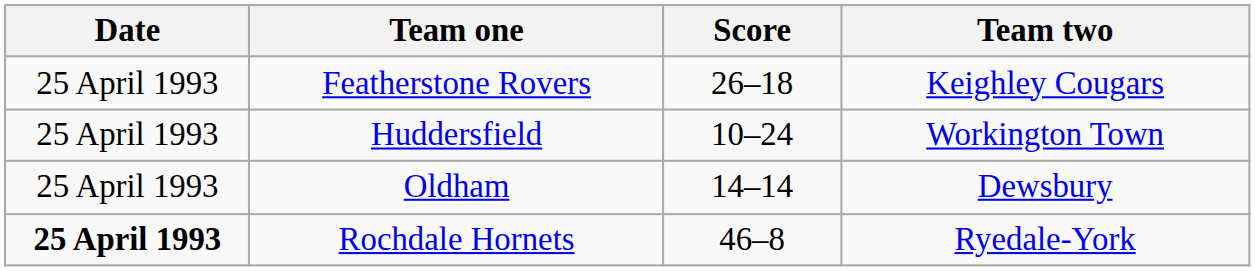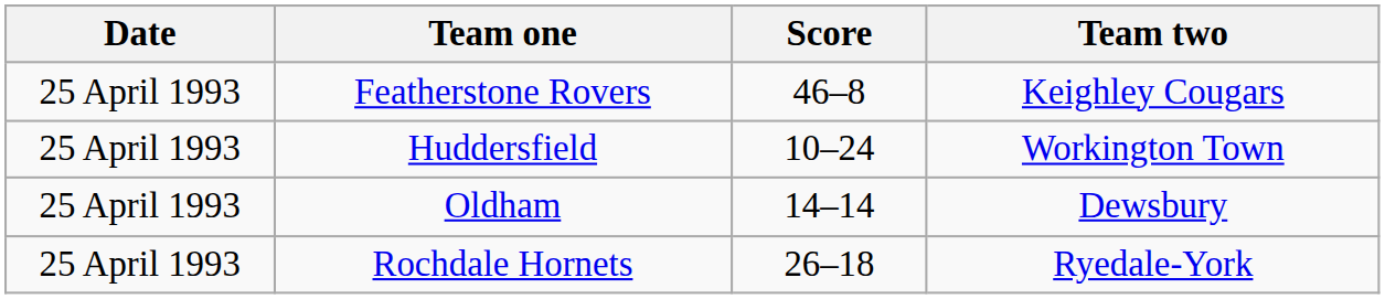 <table class="wikitable" style="text-align: center">
 <tr>
 <th width=150>Date</th>
 <th width=250>Team one</th>
 <th width=100>Score</th>
 <th width=250>Team two</th>
 </tr>
 <tr>
 <td>25 April 1993</td>
 <td><a href='#'>Featherstone Rovers</a></td>
-<td>26–18</td>
+<td>46–8</td>
 <td><a href='#'>Keighley Cougars</a></td>
 </tr>
 <tr>
 <td>25 April 1993</td>
 <td><a href='#'>Huddersfield</a></td>
 <td>10–24</td>
 <td><a href='#'>Workington Town</a></td>
 </tr>
 <tr>
 <td>25 April 1993</td>
 <td><a href='#'>Oldham</a></td>
 <td>14–14</td>
 <td><a href='#'>Dewsbury</a></td>
 </tr>
 <tr>
-<td><strong>25 April 1993</strong></td>
+<td>25 April 1993</td>
 <td><a href='#'>Rochdale Hornets</a></td>
-<td>46–8</td>
+<td>26–18</td>
 <td><a href='#'>Ryedale-York</a></td>
 </tr>
 </table>
